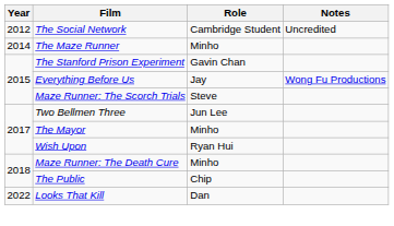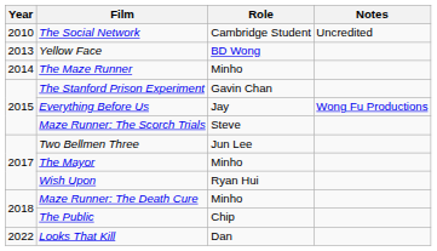 <table class="wikitable sortable">
 <tr>
 <th>Year</th>
 <th>Film</th>
 <th>Role</th>
 <th class="unsortable">Notes</th>
 </tr>
 <tr>
-<td>2012</td>
+<td>2010</td>
 <td><em><a href='#'>The Social Network</a></em></td>
 <td>Cambridge Student</td>
 <td>Uncredited</td>
+</tr>
+<tr>
+<td>2013</td>
+<td><em>Yellow Face</em></td>
+<td><a href='#'>BD Wong</a></td>
+<td></td>
 </tr>
 <tr>
 <td>2014</td>
 <td><em><a href='#'>The Maze Runner</a></em></td>
 <td>Minho</td>
 <td></td>
 </tr>
 <tr>
 <td rowspan = '3'>2015</td>
 <td><em><a href='#'>The Stanford Prison Experiment</a></em></td>
 <td>Gavin Chan</td>
 <td></td>
 </tr>
 <tr>
 <td><em><a href='#'>Everything Before Us</a></em></td>
 <td>Jay</td>
 <td><a href='#'>Wong Fu Productions</a></td>
 </tr>
 <tr>
 <td><em><a href='#'>Maze Runner: The Scorch Trials</a></em></td>
 <td>Steve</td>
 <td></td>
 </tr>
 <tr>
 <td rowspan = '3'>2017</td>
 <td><em>Two Bellmen Three</em></td>
 <td>Jun Lee</td>
 <td></td>
 </tr>
 <tr>
 <td><em><a href='#'>The Mayor</a></em></td>
 <td>Minho</td>
 <td></td>
 </tr>
 <tr>
 <td><em><a href='#'>Wish Upon</a></em></td>
 <td>Ryan Hui</td>
 <td></td>
 </tr>
 <tr>
 <td rowspan = '2'>2018</td>
 <td><em><a href='#'>Maze Runner: The Death Cure</a></em></td>
 <td>Minho</td>
 <td></td>
 </tr>
 <tr>
 <td><em><a href='#'>The Public</a></em></td>
 <td>Chip</td>
 <td></td>
 </tr>
 <tr>
 <td>2022</td>
 <td><em><a href='#'>Looks That Kill</a></em></td>
 <td>Dan</td>
 <td></td>
 </tr>
 </table>
